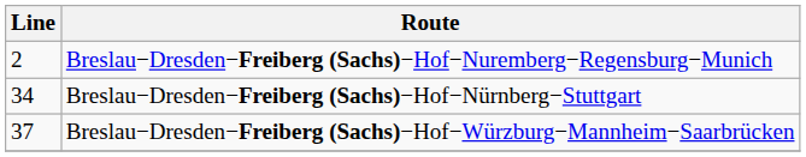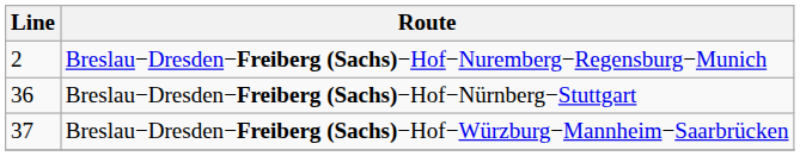 <table class="wikitable">
 <tr>
 <th>Line</th>
 <th>Route</th>
 </tr>
 <tr>
 <td>2</td>
 <td><a href='#'>Breslau</a>−<a href='#'>Dresden</a>−<strong>Freiberg (Sachs)</strong>−<a href='#'>Hof</a>−<a href='#'>Nuremberg</a>−<a href='#'>Regensburg</a>−<a href='#'>Munich</a></td>
 </tr>
 <tr>
-<td>34</td>
+<td>36</td>
 <td>Breslau−Dresden−<strong>Freiberg (Sachs)</strong>−Hof−Nürnberg−<a href='#'>Stuttgart</a></td>
 </tr>
 <tr>
 <td>37</td>
 <td>Breslau−Dresden−<strong>Freiberg (Sachs)</strong>−Hof−<a href='#'>Würzburg</a>−<a href='#'>Mannheim</a>−<a href='#'>Saarbrücken</a></td>
 </tr>
 <tr>
 </tr>
 </table>
